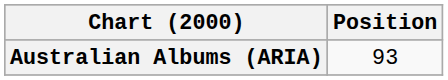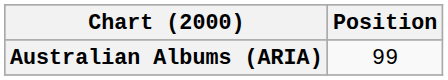 <table class="wikitable plainrowheaders" style="text-align:center">
 <tr>
 <th scope="col">Chart (2000)</th>
 <th scope="col">Position</th>
 </tr>
 <tr>
 <th scope="row">Australian Albums (ARIA)</th>
-<td>93</td>
+<td>99</td>
 </tr>
 </table>
